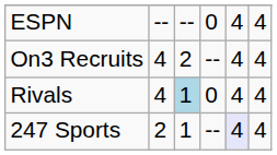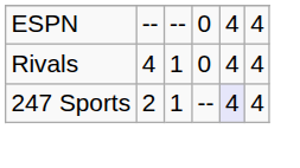 <table class="wikitable">
 <tr>
 </tr>
 <tr>
 <td>ESPN</td>
 <td>--</td>
 <td>--</td>
 <td>0</td>
 <td>4</td>
 <td>4</td>
 </tr>
 <tr>
-<td>On3 Recruits</td>
-<td>4</td>
-<td>2</td>
-<td>--</td>
-<td>4</td>
-<td>4</td>
-</tr>
-<tr>
 <td>Rivals</td>
 <td>4</td>
-<td style="background: lightblue;">1</td>
+<td>1</td>
 <td>0</td>
 <td>4</td>
 <td>4</td>
 </tr>
 <tr>
 <td>247 Sports</td>
 <td>2</td>
 <td>1</td>
 <td>--</td>
 <td style="background: lavender;">4</td>
 <td>4</td>
 </tr>
 </table>
